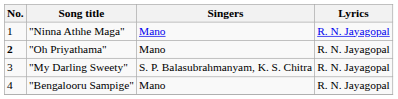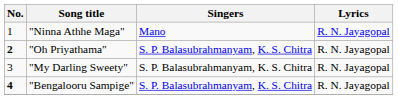 <table class="wikitable">
 <tr>
 <th>No.</th>
 <th>Song title</th>
 <th>Singers</th>
 <th>Lyrics</th>
 </tr>
 <tr>
 <td>1</td>
 <td>"Ninna Athhe Maga"</td>
 <td><a href='#'>Mano</a></td>
 <td><a href='#'>R. N. Jayagopal</a></td>
 </tr>
 <tr>
 <td><strong>2</strong></td>
 <td>"Oh Priyathama"</td>
-<td>Mano</td>
+<td><a href='#'>S. P. Balasubrahmanyam</a>, <a href='#'>K. S. Chitra</a></td>
 <td>R. N. Jayagopal</td>
 </tr>
 <tr>
 <td>3</td>
 <td>"My Darling Sweety"</td>
 <td>S. P. Balasubrahmanyam, K. S. Chitra</td>
 <td>R. N. Jayagopal</td>
 </tr>
 <tr>
-<td>4</td>
+<td><strong>4</strong></td>
 <td>"Bengalooru Sampige"</td>
-<td>Mano</td>
+<td><a href='#'>S. P. Balasubrahmanyam</a>, <a href='#'>K. S. Chitra</a></td>
 <td>R. N. Jayagopal</td>
 </tr>
 <tr>
 </tr>
 </table>
